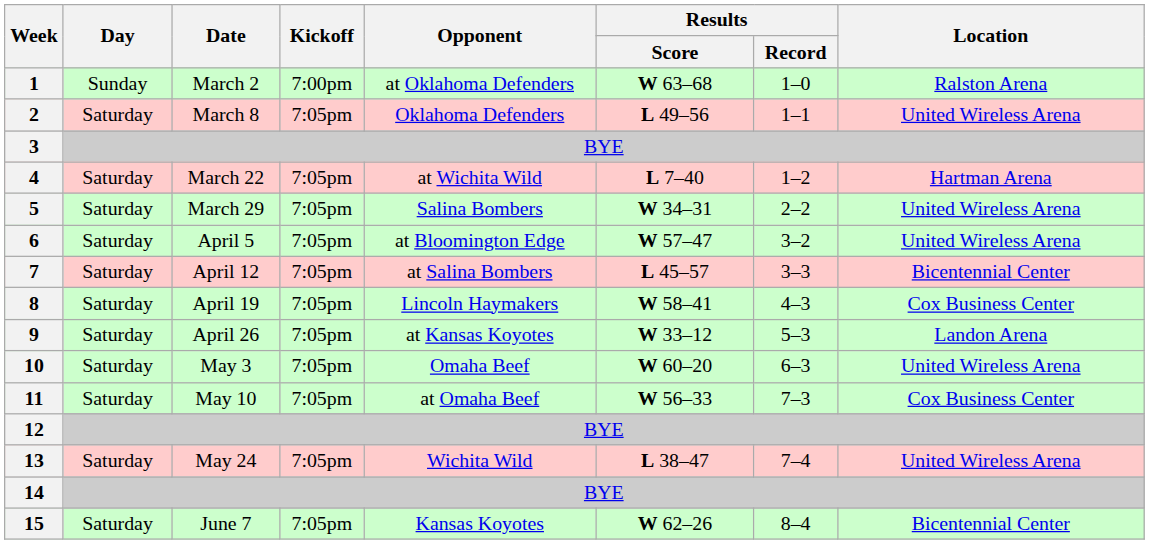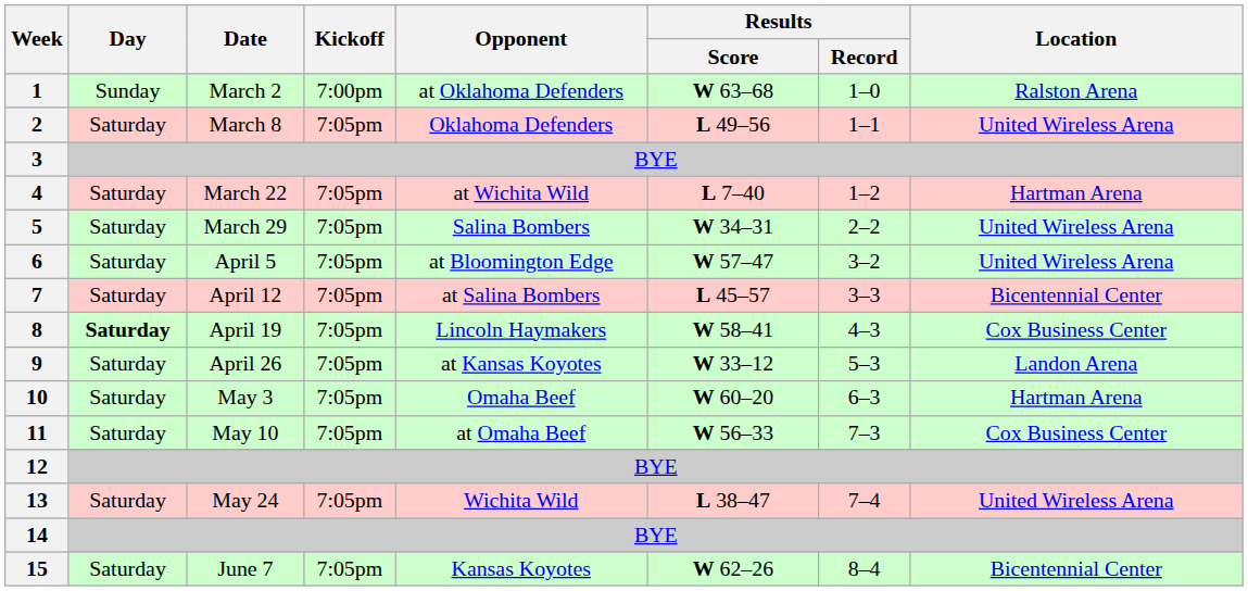 <table class="wikitable">
 <tr>
 <th rowspan="2" width="40">Week</th>
 <th rowspan="2" width="80">Day</th>
 <th rowspan="2" width="80">Date</th>
 <th rowspan="2" width="60">Kickoff</th>
 <th rowspan="2" width="180">Opponent</th>
 <th colspan="2" width="180">Results</th>
 <th rowspan="2" width="240">Location</th>
 </tr>
 <tr>
 <th width="120">Score</th>
 <th width="60">Record</th>
 </tr>
 <tr align="center" bgcolor="#CCFFCC">
 <th>1</th>
 <td>Sunday</td>
 <td>March 2</td>
 <td>7:00pm</td>
 <td>at <a href='#'>Oklahoma Defenders</a></td>
 <td><strong>W</strong> 63–68</td>
 <td>1–0</td>
 <td><a href='#'>Ralston Arena</a></td>
 </tr>
 <tr align="center" bgcolor="#FFCCCC">
 <th>2</th>
 <td>Saturday</td>
 <td>March 8</td>
 <td>7:05pm</td>
 <td><a href='#'>Oklahoma Defenders</a></td>
 <td><strong>L</strong> 49–56</td>
 <td>1–1</td>
 <td><a href='#'>United Wireless Arena</a></td>
 </tr>
 <tr align="center" bgcolor="#CCCCCC">
 <th>3</th>
 <td colSpan=7><a href='#'>BYE</a></td>
 </tr>
 <tr align="center" bgcolor="#FFCCCC">
 <th>4</th>
 <td>Saturday</td>
 <td>March 22</td>
 <td>7:05pm</td>
 <td>at <a href='#'>Wichita Wild</a></td>
 <td><strong>L</strong> 7–40</td>
 <td>1–2</td>
 <td><a href='#'>Hartman Arena</a></td>
 </tr>
 <tr align="center" bgcolor="#CCFFCC">
 <th>5</th>
 <td>Saturday</td>
 <td>March 29</td>
 <td>7:05pm</td>
 <td><a href='#'>Salina Bombers</a></td>
 <td><strong>W</strong> 34–31</td>
 <td>2–2</td>
 <td><a href='#'>United Wireless Arena</a></td>
 </tr>
 <tr align="center" bgcolor="#CCFFCC">
 <th>6</th>
 <td>Saturday</td>
 <td>April 5</td>
 <td>7:05pm</td>
 <td>at <a href='#'>Bloomington Edge</a></td>
 <td><strong>W</strong> 57–47</td>
 <td>3–2</td>
 <td><a href='#'>United Wireless Arena</a></td>
 </tr>
 <tr align="center" bgcolor="#FFCCCC">
 <th>7</th>
 <td>Saturday</td>
 <td>April 12</td>
 <td>7:05pm</td>
 <td>at <a href='#'>Salina Bombers</a></td>
 <td><strong>L</strong> 45–57</td>
 <td>3–3</td>
 <td><a href='#'>Bicentennial Center</a></td>
 </tr>
 <tr align="center" bgcolor="#CCFFCC">
 <th>8</th>
-<td>Saturday</td>
+<td><strong>Saturday</strong></td>
 <td>April 19</td>
 <td>7:05pm</td>
 <td><a href='#'>Lincoln Haymakers</a></td>
 <td><strong>W</strong> 58–41</td>
 <td>4–3</td>
 <td><a href='#'>Cox Business Center</a></td>
 </tr>
 <tr align="center" bgcolor="#CCFFCC">
 <th>9</th>
 <td>Saturday</td>
 <td>April 26</td>
 <td>7:05pm</td>
 <td>at <a href='#'>Kansas Koyotes</a></td>
 <td><strong>W</strong> 33–12</td>
 <td>5–3</td>
 <td><a href='#'>Landon Arena</a></td>
 </tr>
 <tr align="center" bgcolor="#CCFFCC">
 <th>10</th>
 <td>Saturday</td>
 <td>May 3</td>
 <td>7:05pm</td>
 <td><a href='#'>Omaha Beef</a></td>
 <td><strong>W</strong> 60–20</td>
 <td>6–3</td>
-<td><a href='#'>United Wireless Arena</a></td>
+<td><a href='#'>Hartman Arena</a></td>
 </tr>
 <tr align="center" bgcolor="#CCFFCC">
 <th>11</th>
 <td>Saturday</td>
 <td>May 10</td>
 <td>7:05pm</td>
 <td>at <a href='#'>Omaha Beef</a></td>
 <td><strong>W</strong> 56–33</td>
 <td>7–3</td>
 <td><a href='#'>Cox Business Center</a></td>
 </tr>
 <tr align="center" bgcolor="#CCCCCC">
 <th>12</th>
 <td colSpan=7><a href='#'>BYE</a></td>
 </tr>
 <tr align="center" bgcolor="#FFCCCC">
 <th>13</th>
 <td>Saturday</td>
 <td>May 24</td>
 <td>7:05pm</td>
 <td><a href='#'>Wichita Wild</a></td>
 <td><strong>L</strong> 38–47</td>
 <td>7–4</td>
 <td><a href='#'>United Wireless Arena</a></td>
 </tr>
 <tr align="center" bgcolor="#CCCCCC">
 <th>14</th>
 <td colSpan=7><a href='#'>BYE</a></td>
 </tr>
 <tr align="center" bgcolor="#CCFFCC">
 <th>15</th>
 <td>Saturday</td>
 <td>June 7</td>
 <td>7:05pm</td>
 <td><a href='#'>Kansas Koyotes</a></td>
 <td><strong>W</strong> 62–26</td>
 <td>8–4</td>
 <td><a href='#'>Bicentennial Center</a></td>
 </tr>
 </table>
